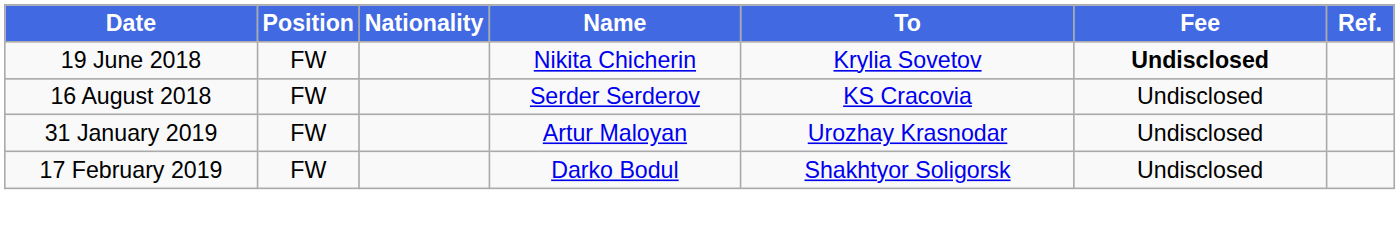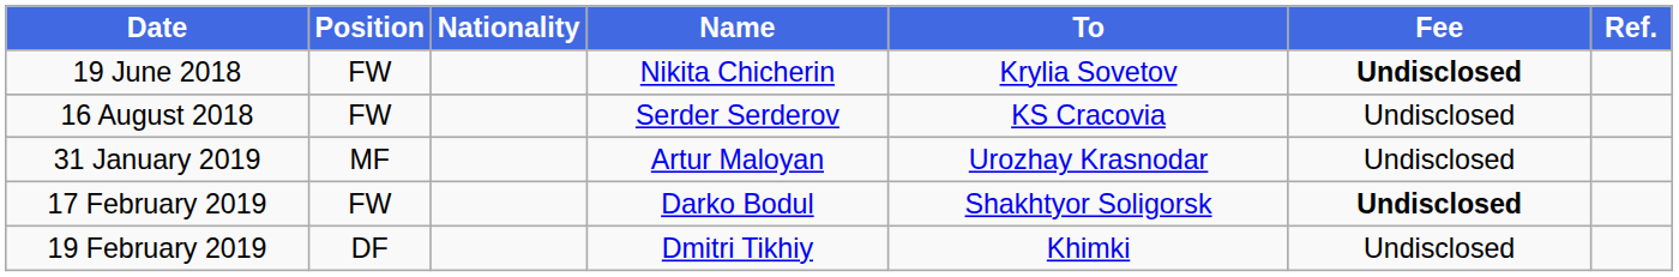 <table class="wikitable"  style="text-align:center; font-size:90%; ">
 <tr>
 <th style="background:#4169E1; color:white; width:150px;">Date</th>
 <th style="background:#4169E1; color:white; width:55px;">Position</th>
 <th style="background:#4169E1; color:white; width:55px;">Nationality</th>
 <th style="background:#4169E1; color:white; width:150px;">Name</th>
 <th style="background:#4169E1; color:white; width:200px;">To</th>
 <th style="background:#4169E1; color:white; width:150px;">Fee</th>
 <th style="background:#4169E1; color:white; width:35px;">Ref.</th>
 </tr>
 <tr>
 <td>19 June 2018</td>
 <td>FW</td>
 <td></td>
 <td><a href='#'>Nikita Chicherin</a></td>
 <td><a href='#'>Krylia Sovetov</a></td>
 <td><strong>Undisclosed</strong></td>
 <td></td>
 </tr>
 <tr>
 <td>16 August 2018</td>
 <td>FW</td>
 <td></td>
 <td><a href='#'>Serder Serderov</a></td>
 <td><a href='#'>KS Cracovia</a></td>
 <td>Undisclosed</td>
 <td></td>
 </tr>
 <tr>
 <td>31 January 2019</td>
-<td>FW</td>
+<td>MF</td>
 <td></td>
 <td><a href='#'>Artur Maloyan</a></td>
 <td><a href='#'>Urozhay Krasnodar</a></td>
 <td>Undisclosed</td>
 <td></td>
 </tr>
 <tr>
 <td>17 February 2019</td>
 <td>FW</td>
 <td></td>
 <td><a href='#'>Darko Bodul</a></td>
 <td><a href='#'>Shakhtyor Soligorsk</a></td>
+<td><strong>Undisclosed</strong></td>
+<td></td>
+</tr>
+<tr>
+<td>19 February 2019</td>
+<td>DF</td>
+<td></td>
+<td><a href='#'>Dmitri Tikhiy</a></td>
+<td><a href='#'>Khimki</a></td>
 <td>Undisclosed</td>
 <td></td>
 </tr>
 </table>
